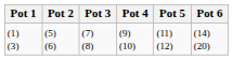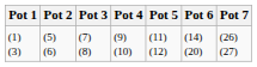 <table class="wikitable">
 <tr>
 <th style="width: 14%;">Pot 1</th>
 <th style="width: 14%;">Pot 2</th>
 <th style="width: 14%;">Pot 3</th>
 <th style="width: 14%;">Pot 4</th>
 <th style="width: 14%;">Pot 5</th>
 <th style="width: 14%;">Pot 6</th>
+<th style="width: 14%;">Pot 7</th>
 </tr>
 <tr>
 <td> <small>(1)</small><br> <small>(3)</small></td>
 <td> <small>(5)</small><br> <small>(6)</small></td>
 <td> <small>(7)</small><br> <small>(8)</small></td>
 <td> <small>(9)</small><br> <small>(10)</small></td>
 <td> <small>(11)</small><br> <small>(12)</small></td>
 <td> <small>(14)</small><br> <small>(20)</small></td>
+<td> <small>(26)</small><br> <small>(27)</small></td>
 </tr>
 </table>
